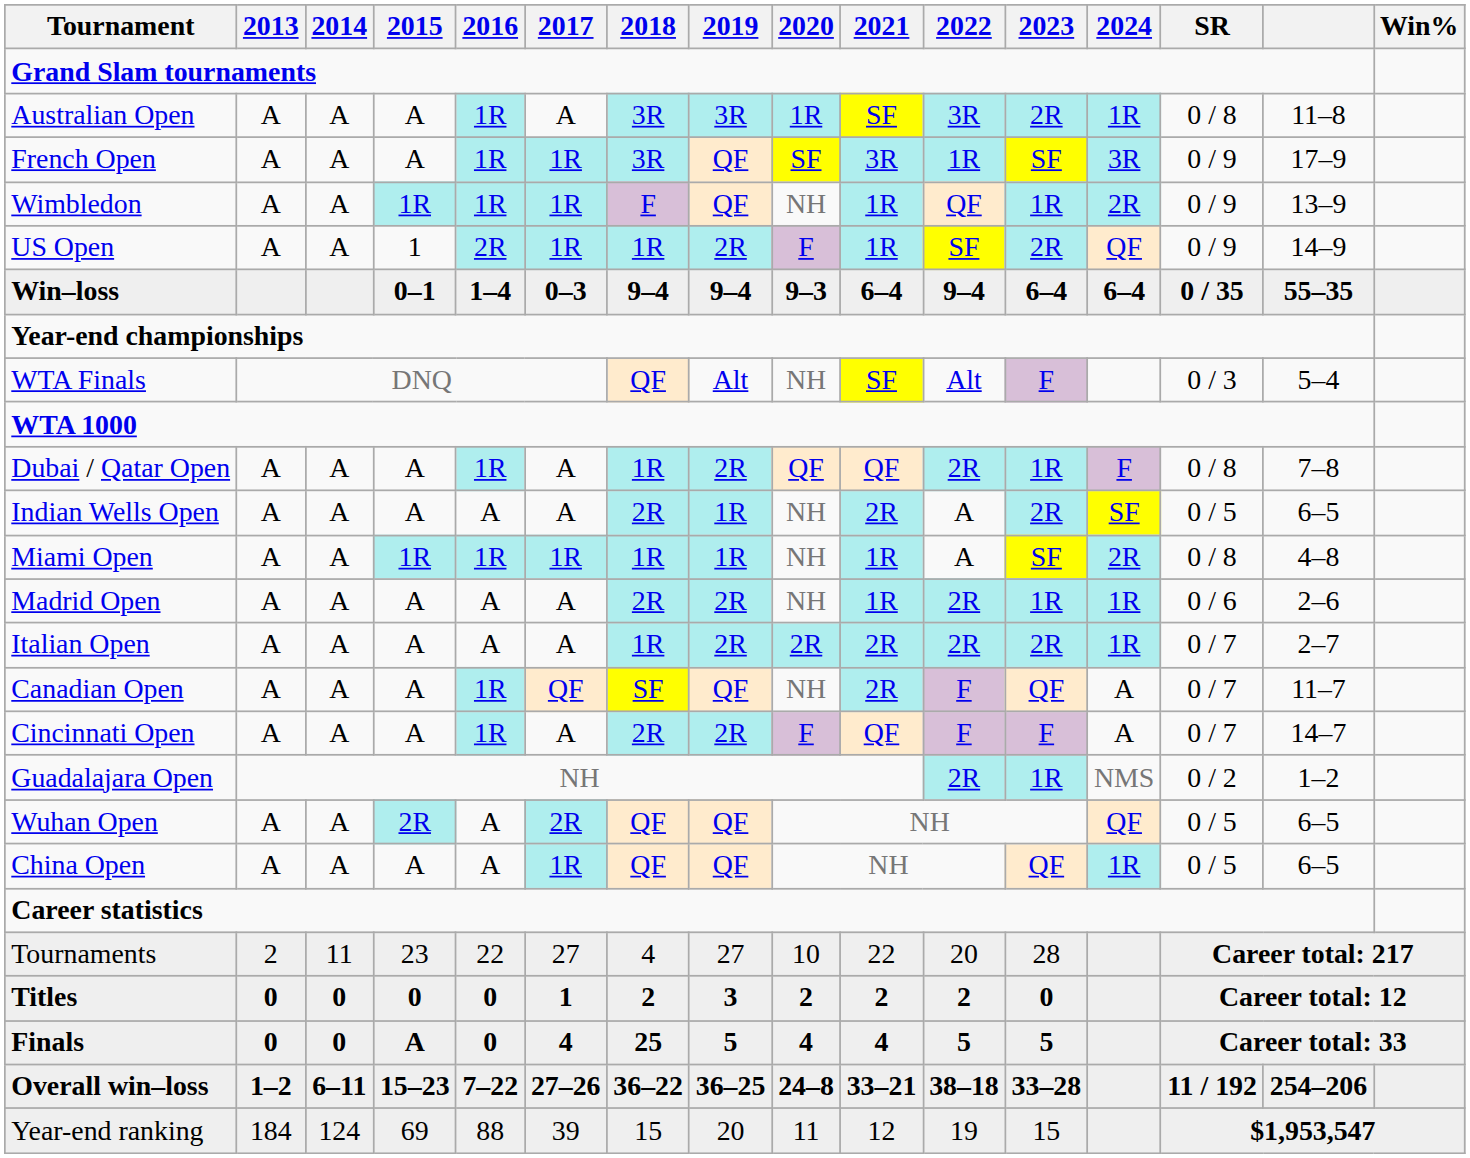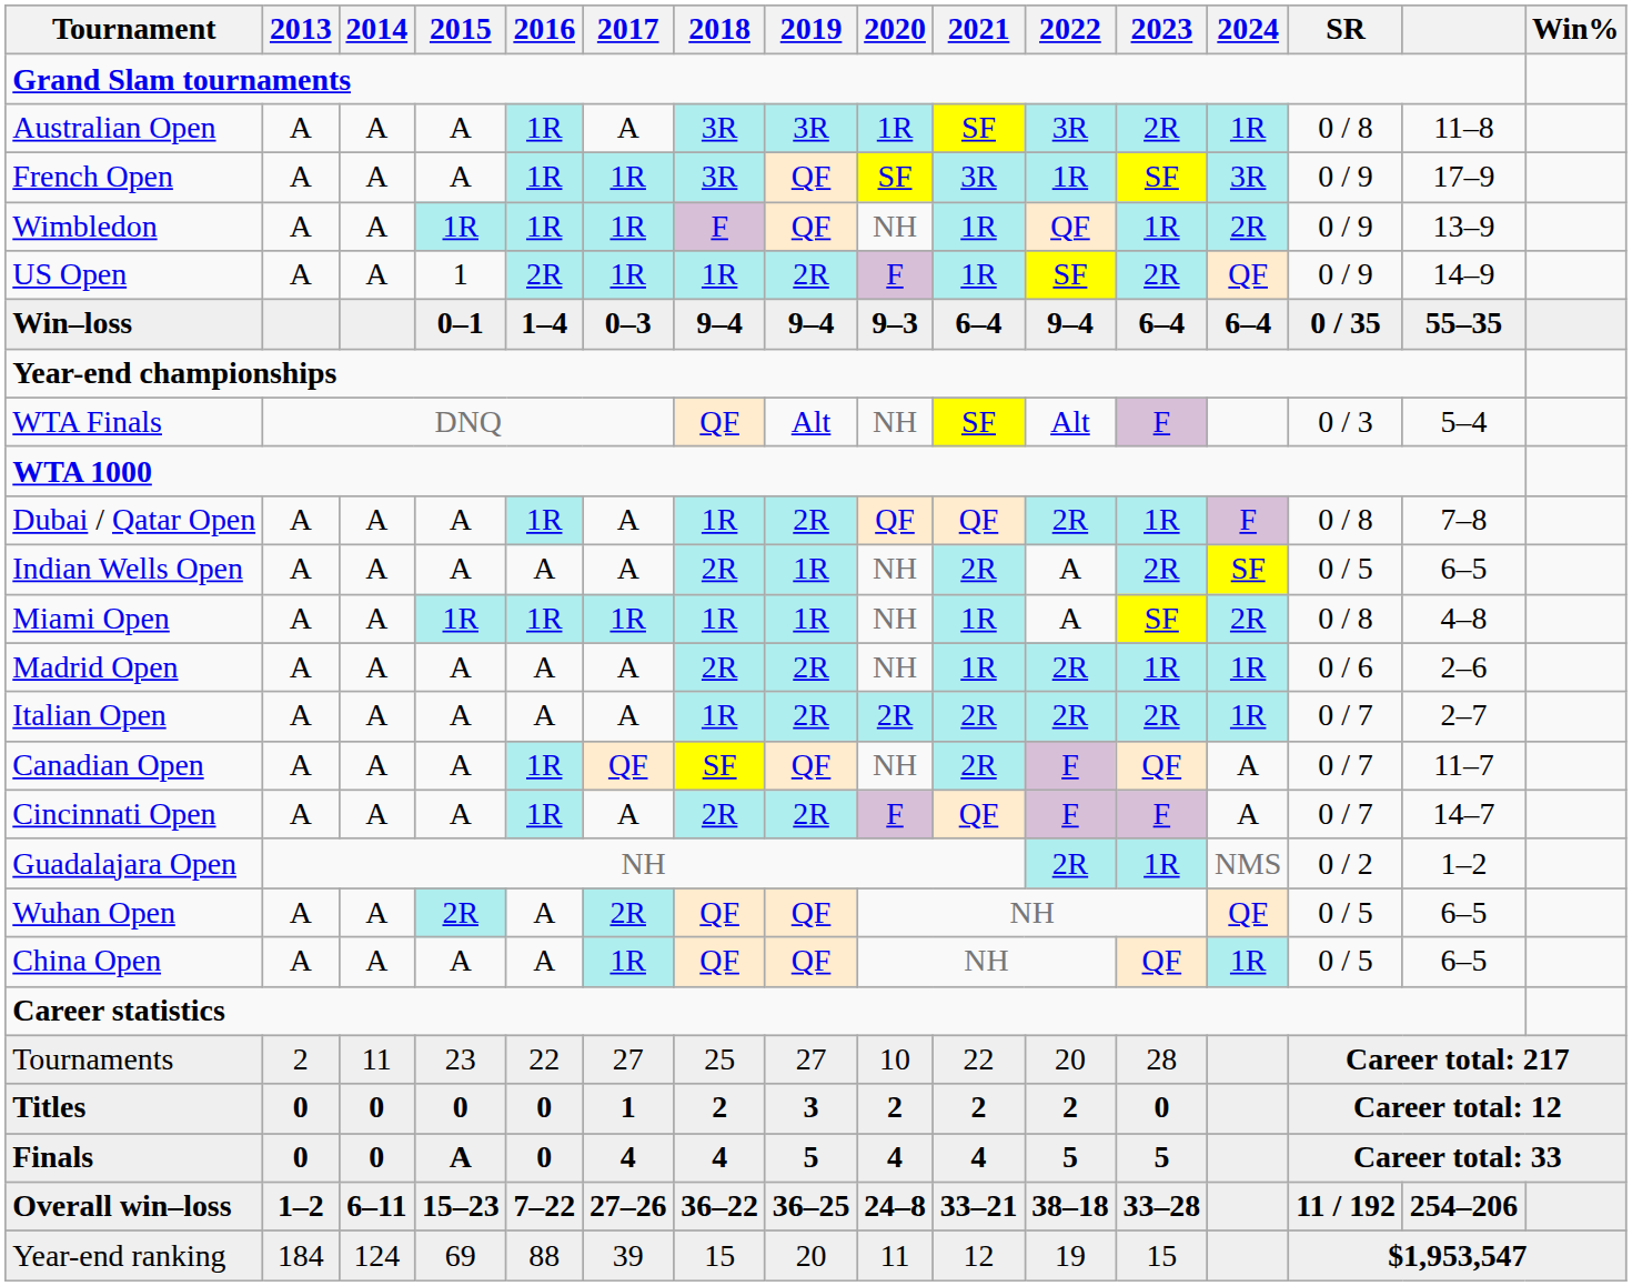 <table class="wikitable" style="text-align:center">
 <tr>
 <th>Tournament</th>
 <th><a href='#'>2013</a></th>
 <th><a href='#'>2014</a></th>
 <th><a href='#'>2015</a></th>
 <th><a href='#'>2016</a></th>
 <th><a href='#'>2017</a></th>
 <th><a href='#'>2018</a></th>
 <th><a href='#'>2019</a></th>
 <th><a href='#'>2020</a></th>
 <th><a href='#'>2021</a></th>
 <th><a href='#'>2022</a></th>
 <th><a href='#'>2023</a></th>
 <th><a href='#'>2024</a></th>
 <th>SR</th>
 <th></th>
 <th>Win%</th>
 </tr>
 <tr>
 <td colspan="15" align="left"><strong><a href='#'>Grand Slam tournaments</a></strong></td>
 </tr>
 <tr>
 <td align="left"><a href='#'>Australian Open</a></td>
 <td>A</td>
 <td>A</td>
 <td>A</td>
 <td style="background:#afeeee"><a href='#'>1R</a></td>
 <td>A</td>
 <td style="background:#afeeee"><a href='#'>3R</a></td>
 <td style="background:#afeeee"><a href='#'>3R</a></td>
 <td style="background:#afeeee"><a href='#'>1R</a></td>
 <td style="background:yellow"><a href='#'>SF</a></td>
 <td style="background:#afeeee"><a href='#'>3R</a></td>
 <td style="background:#afeeee"><a href='#'>2R</a></td>
 <td style="background:#afeeee"><a href='#'>1R</a></td>
 <td>0 / 8</td>
 <td>11–8</td>
 <td></td>
 </tr>
 <tr>
 <td align="left"><a href='#'>French Open</a></td>
 <td>A</td>
 <td>A</td>
 <td>A</td>
 <td style="background:#afeeee"><a href='#'>1R</a></td>
 <td style="background:#afeeee"><a href='#'>1R</a></td>
 <td style="background:#afeeee"><a href='#'>3R</a></td>
 <td style="background:#ffebcd"><a href='#'>QF</a></td>
 <td style="background:yellow"><a href='#'>SF</a></td>
 <td style="background:#afeeee"><a href='#'>3R</a></td>
 <td style="background:#afeeee"><a href='#'>1R</a></td>
 <td style="background:yellow"><a href='#'>SF</a></td>
 <td style="background:#afeeee"><a href='#'>3R</a></td>
 <td>0 / 9</td>
 <td>17–9</td>
 <td></td>
 </tr>
 <tr>
 <td align="left"><a href='#'>Wimbledon</a></td>
 <td>A</td>
 <td>A</td>
 <td style="background:#afeeee"><a href='#'>1R</a></td>
 <td style="background:#afeeee"><a href='#'>1R</a></td>
 <td style="background:#afeeee"><a href='#'>1R</a></td>
 <td style="background:thistle"><a href='#'>F</a></td>
 <td style="background:#ffebcd"><a href='#'>QF</a></td>
 <td style="color:#767676">NH</td>
 <td style="background:#afeeee"><a href='#'>1R</a></td>
 <td style="background:#ffebcd"><a href='#'>QF</a></td>
 <td style="background:#afeeee"><a href='#'>1R</a></td>
 <td style="background:#afeeee"><a href='#'>2R</a></td>
 <td>0 / 9</td>
 <td>13–9</td>
 <td></td>
 </tr>
 <tr>
 <td align="left"><a href='#'>US Open</a></td>
 <td>A</td>
 <td>A</td>
 <td>1</td>
 <td style="background:#afeeee"><a href='#'>2R</a></td>
 <td style="background:#afeeee"><a href='#'>1R</a></td>
 <td style="background:#afeeee"><a href='#'>1R</a></td>
 <td style="background:#afeeee"><a href='#'>2R</a></td>
 <td style="background:thistle"><a href='#'>F</a></td>
 <td style="background:#afeeee"><a href='#'>1R</a></td>
 <td style="background:yellow"><a href='#'>SF</a></td>
 <td style="background:#afeeee"><a href='#'>2R</a></td>
 <td style="background:#ffebcd"><a href='#'>QF</a></td>
 <td>0 / 9</td>
 <td>14–9</td>
 <td></td>
 </tr>
 <tr style="background:#efefef;font-weight:bold">
 <td align="left">Win–loss</td>
 <td></td>
 <td></td>
 <td>0–1</td>
 <td>1–4</td>
 <td>0–3</td>
 <td>9–4</td>
 <td>9–4</td>
 <td>9–3</td>
 <td>6–4</td>
 <td>9–4</td>
 <td>6–4</td>
 <td>6–4</td>
 <td>0 / 35</td>
 <td>55–35</td>
 <td></td>
 </tr>
 <tr>
 <td colspan="15" align="left"><strong>Year-end championships</strong></td>
 </tr>
 <tr>
 <td align="left"><a href='#'>WTA Finals</a></td>
 <td colspan="5" style=color:#767676>DNQ</td>
 <td bgcolor="ffebcd"><a href='#'>QF</a></td>
 <td><a href='#'>Alt</a></td>
 <td style="color:#767676" style=color:#767676>NH</td>
 <td bgcolor="yellow"><a href='#'>SF</a></td>
 <td><a href='#'>Alt</a></td>
 <td bgcolor="thistle"><a href='#'>F</a></td>
 <td></td>
 <td>0 / 3</td>
 <td>5–4</td>
 <td></td>
 </tr>
 <tr>
 <td colspan="15" align="left"><strong><a href='#'>WTA 1000</a></strong></td>
 </tr>
 <tr>
 <td align="left"><a href='#'>Dubai</a> / <a href='#'>Qatar Open</a></td>
 <td>A</td>
 <td>A</td>
 <td>A</td>
 <td bgcolor="afeeee"><a href='#'>1R</a></td>
 <td>A</td>
 <td bgcolor="afeeee"><a href='#'>1R</a></td>
 <td bgcolor="afeeee"><a href='#'>2R</a></td>
 <td bgcolor="ffebcd"><a href='#'>QF</a></td>
 <td bgcolor="ffebcd"><a href='#'>QF</a></td>
 <td bgcolor="afeeee"><a href='#'>2R</a></td>
 <td bgcolor="afeeee"><a href='#'>1R</a></td>
 <td bgcolor="thistle"><a href='#'>F</a></td>
 <td>0 / 8</td>
 <td>7–8</td>
 <td></td>
 </tr>
 <tr>
 <td align="left"><a href='#'>Indian Wells Open</a></td>
 <td>A</td>
 <td>A</td>
 <td>A</td>
 <td>A</td>
 <td>A</td>
 <td bgcolor="afeeee"><a href='#'>2R</a></td>
 <td bgcolor="afeeee"><a href='#'>1R</a></td>
 <td style="color:#767676;">NH</td>
 <td bgcolor="afeeee"><a href='#'>2R</a></td>
 <td>A</td>
 <td bgcolor="afeeee"><a href='#'>2R</a></td>
 <td bgcolor="yellow"><a href='#'>SF</a></td>
 <td>0 / 5</td>
 <td>6–5</td>
 <td></td>
 </tr>
 <tr>
 <td align="left"><a href='#'>Miami Open</a></td>
 <td>A</td>
 <td>A</td>
 <td bgcolor="afeeee"><a href='#'>1R</a></td>
 <td bgcolor="afeeee"><a href='#'>1R</a></td>
 <td bgcolor="afeeee"><a href='#'>1R</a></td>
 <td bgcolor="afeeee"><a href='#'>1R</a></td>
 <td bgcolor="afeeee"><a href='#'>1R</a></td>
 <td style="color:#767676">NH</td>
 <td bgcolor="afeeee"><a href='#'>1R</a></td>
 <td>A</td>
 <td bgcolor= "yellow"><a href='#'>SF</a></td>
 <td bgcolor="afeeee"><a href='#'>2R</a></td>
 <td>0 / 8</td>
 <td>4–8</td>
 <td></td>
 </tr>
 <tr>
 <td align="left"><a href='#'>Madrid Open</a></td>
 <td>A</td>
 <td>A</td>
 <td>A</td>
 <td>A</td>
 <td>A</td>
 <td bgcolor="afeeee"><a href='#'>2R</a></td>
 <td bgcolor="afeeee"><a href='#'>2R</a></td>
 <td style="color:#767676">NH</td>
 <td bgcolor="afeeee"><a href='#'>1R</a></td>
 <td bgcolor="afeeee"><a href='#'>2R</a></td>
 <td bgcolor="afeeee"><a href='#'>1R</a></td>
 <td bgcolor="afeeee"><a href='#'>1R</a></td>
 <td>0 / 6</td>
 <td>2–6</td>
 <td></td>
 </tr>
 <tr>
 <td align="left"><a href='#'>Italian Open</a></td>
 <td>A</td>
 <td>A</td>
 <td>A</td>
 <td>A</td>
 <td>A</td>
 <td bgcolor="afeeee"><a href='#'>1R</a></td>
 <td bgcolor="afeeee"><a href='#'>2R</a></td>
 <td bgcolor="afeeee"><a href='#'>2R</a></td>
 <td bgcolor="afeeee"><a href='#'>2R</a></td>
 <td bgcolor="afeeee"><a href='#'>2R</a></td>
 <td bgcolor="afeeee"><a href='#'>2R</a></td>
 <td bgcolor="afeeee"><a href='#'>1R</a></td>
 <td>0 / 7</td>
 <td>2–7</td>
 <td></td>
 </tr>
 <tr>
 <td align="left"><a href='#'>Canadian Open</a></td>
 <td>A</td>
 <td>A</td>
 <td>A</td>
 <td bgcolor="afeeee"><a href='#'>1R</a></td>
 <td bgcolor="ffebcd"><a href='#'>QF</a></td>
 <td bgcolor="yellow"><a href='#'>SF</a></td>
 <td bgcolor="ffebcd"><a href='#'>QF</a></td>
 <td style="color:#767676">NH</td>
 <td bgcolor="afeeee"><a href='#'>2R</a></td>
 <td bgcolor="thistle"><a href='#'>F</a></td>
 <td bgcolor="ffebcd"><a href='#'>QF</a></td>
 <td>A</td>
 <td>0 / 7</td>
 <td>11–7</td>
 <td></td>
 </tr>
 <tr>
 <td align="left"><a href='#'>Cincinnati Open</a></td>
 <td>A</td>
 <td>A</td>
 <td>A</td>
 <td bgcolor="afeeee"><a href='#'>1R</a></td>
 <td>A</td>
 <td bgcolor="afeeee"><a href='#'>2R</a></td>
 <td bgcolor="afeeee"><a href='#'>2R</a></td>
 <td bgcolor="thistle"><a href='#'>F</a></td>
 <td bgcolor="ffebcd"><a href='#'>QF</a></td>
 <td bgcolor="thistle"><a href='#'>F</a></td>
 <td bgcolor="thistle"><a href='#'>F</a></td>
 <td>A</td>
 <td>0 / 7</td>
 <td>14–7</td>
 <td></td>
 </tr>
 <tr>
 <td align=left><a href='#'>Guadalajara Open</a></td>
 <td colspan="9"  style="color:#767676">NH</td>
 <td bgcolor="afeeee"><a href='#'>2R</a></td>
 <td bgcolor="afeeee"><a href='#'>1R</a></td>
 <td style="color:#767676">NMS</td>
 <td>0 / 2</td>
 <td>1–2</td>
 <td></td>
 </tr>
 <tr>
 <td align="left"><a href='#'>Wuhan Open</a></td>
 <td>A</td>
 <td>A</td>
 <td bgcolor="afeeee"><a href='#'>2R</a></td>
 <td>A</td>
 <td bgcolor="afeeee"><a href='#'>2R</a></td>
 <td bgcolor="ffebcd"><a href='#'>QF</a></td>
 <td bgcolor="ffebcd"><a href='#'>QF</a></td>
 <td colspan="4" style="color:#767676">NH</td>
 <td bgcolor="ffebcd"><a href='#'>QF</a></td>
 <td>0 / 5</td>
 <td>6–5</td>
 <td></td>
 </tr>
 <tr>
 <td align="left"><a href='#'>China Open</a></td>
 <td>A</td>
 <td>A</td>
 <td>A</td>
 <td>A</td>
 <td bgcolor="afeeee"><a href='#'>1R</a></td>
 <td bgcolor="ffebcd"><a href='#'>QF</a></td>
 <td bgcolor="ffebcd"><a href='#'>QF</a></td>
 <td colspan="3" style="color:#767676">NH</td>
 <td bgcolor="ffebcd"><a href='#'>QF</a></td>
 <td bgcolor="afeeee"><a href='#'>1R</a></td>
 <td>0 / 5</td>
 <td>6–5</td>
 <td></td>
 </tr>
 <tr>
 <td colspan="15" align="left"><strong>Career statistics</strong></td>
 </tr>
 <tr bgcolor="efefef">
 <td align="left">Tournaments</td>
 <td>2</td>
 <td>11</td>
 <td>23</td>
 <td>22</td>
 <td>27</td>
-<td>4</td>
+<td>25</td>
 <td>27</td>
 <td>10</td>
 <td>22</td>
 <td>20</td>
 <td>28</td>
 <td></td>
 <td colspan="3"><strong>Career total: 217</strong></td>
 </tr>
 <tr style="background:#efefef;font-weight:bold">
 <td align="left">Titles</td>
 <td>0</td>
 <td>0</td>
 <td>0</td>
 <td>0</td>
 <td>1</td>
 <td>2</td>
 <td>3</td>
 <td>2</td>
 <td>2</td>
 <td>2</td>
 <td>0</td>
 <td></td>
 <td colspan="3">Career total: 12</td>
 </tr>
 <tr style="background:#efefef;font-weight:bold">
 <td align="left">Finals</td>
 <td>0</td>
 <td>0</td>
 <td>A</td>
 <td>0</td>
 <td>4</td>
-<td>25</td>
+<td>4</td>
 <td>5</td>
 <td>4</td>
 <td>4</td>
 <td>5</td>
 <td>5</td>
 <td></td>
 <td colspan="3">Career total: 33</td>
 </tr>
 <tr style="background:#efefef;font-weight:bold">
 <td align="left">Overall win–loss</td>
 <td>1–2</td>
 <td>6–11</td>
 <td>15–23</td>
 <td>7–22</td>
 <td>27–26</td>
 <td>36–22</td>
 <td>36–25</td>
 <td>24–8</td>
 <td>33–21</td>
 <td>38–18</td>
 <td>33–28</td>
 <td></td>
 <td>11 / 192</td>
 <td>254–206</td>
 <td></td>
 </tr>
 <tr style="background:#efefef">
 <td align="left">Year-end ranking</td>
 <td>184</td>
 <td>124</td>
 <td>69</td>
 <td>88</td>
 <td>39</td>
 <td>15</td>
 <td>20</td>
 <td>11</td>
 <td>12</td>
 <td>19</td>
 <td>15</td>
 <td></td>
 <td colspan="3"><strong>$1,953,547</strong></td>
 </tr>
 </table>
